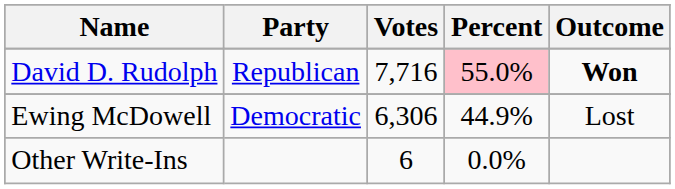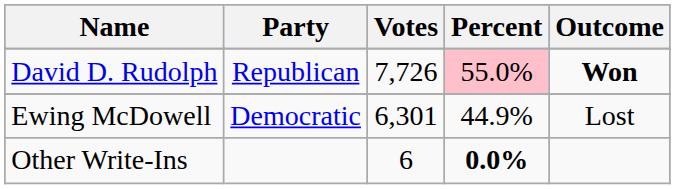 <table class=wikitable style="text-align:center">
 <tr>
 <th>Name</th>
 <th>Party</th>
 <th>Votes</th>
 <th>Percent</th>
 <th>Outcome</th>
 </tr>
 <tr>
 </tr>
 <tr>
 <td align=left><a href='#'>David D. Rudolph</a></td>
 <td><a href='#'>Republican</a></td>
-<td>7,716</td>
+<td>7,726</td>
 <td style="background: pink;">55.0%</td>
 <td><strong>Won</strong></td>
 </tr>
 <tr>
 </tr>
 <tr>
 <td align=left>Ewing McDowell</td>
 <td><a href='#'>Democratic</a></td>
-<td>6,306</td>
+<td>6,301</td>
 <td>44.9%</td>
 <td>Lost</td>
 </tr>
 <tr>
 <td align=left>Other Write-Ins</td>
 <td></td>
 <td>6</td>
-<td>0.0%</td>
+<td><strong>0.0%</strong></td>
 <td></td>
 </tr>
 </table>
